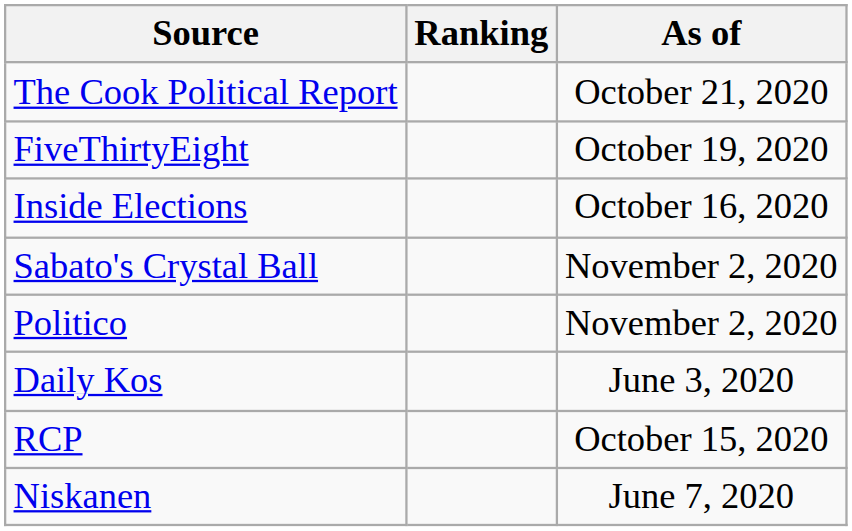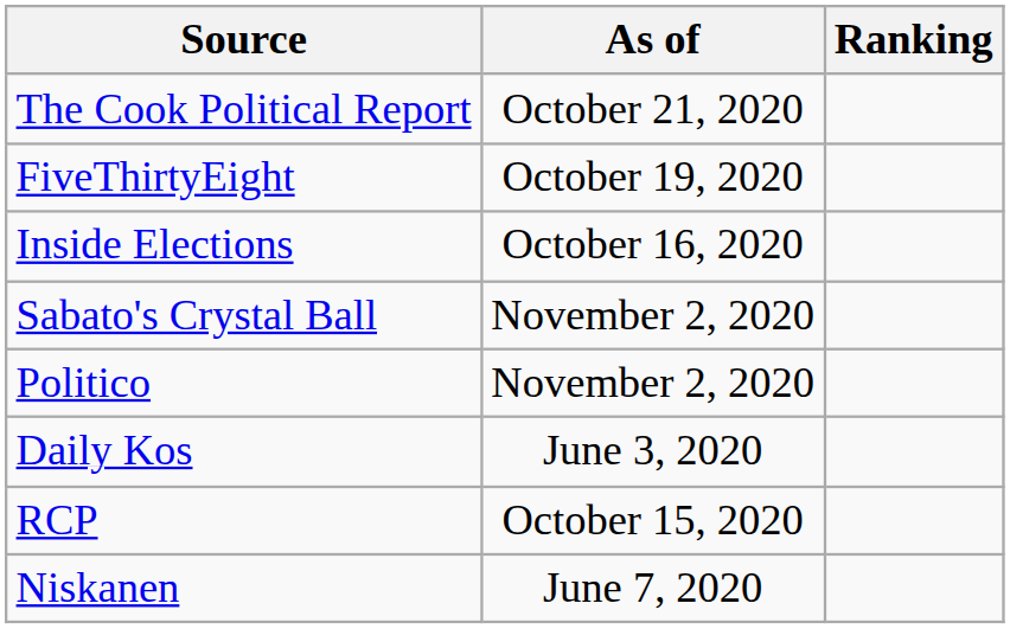 <table class="wikitable" style="text-align:center">
 <tr>
 <th>Source</th>
+<th>As of</th>
 <th>Ranking</th>
-<th>As of</th>
 </tr>
 <tr>
 <td align=left><a href='#'>The Cook Political Report</a></td>
+<td>October 21, 2020</td>
 <td></td>
-<td>October 21, 2020</td>
 </tr>
 <tr>
 <td align=left><a href='#'>FiveThirtyEight</a></td>
+<td>October 19, 2020</td>
 <td></td>
-<td>October 19, 2020</td>
 </tr>
 <tr>
 <td align=left><a href='#'>Inside Elections</a></td>
+<td>October 16, 2020</td>
 <td></td>
-<td>October 16, 2020</td>
 </tr>
 <tr>
 <td align=left><a href='#'>Sabato's Crystal Ball</a></td>
+<td>November 2, 2020</td>
 <td></td>
-<td>November 2, 2020</td>
 </tr>
 <tr>
 <td align="left"><a href='#'>Politico</a></td>
+<td>November 2, 2020</td>
 <td></td>
-<td>November 2, 2020</td>
 </tr>
 <tr>
 <td align="left"><a href='#'>Daily Kos</a></td>
+<td>June 3, 2020</td>
 <td></td>
-<td>June 3, 2020</td>
 </tr>
 <tr>
 <td align="left"><a href='#'>RCP</a></td>
+<td>October 15, 2020</td>
 <td></td>
-<td>October 15, 2020</td>
 </tr>
 <tr>
 <td align="left"><a href='#'>Niskanen</a></td>
+<td>June 7, 2020</td>
 <td></td>
-<td>June 7, 2020</td>
 </tr>
 </table>
